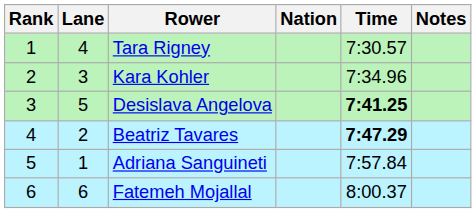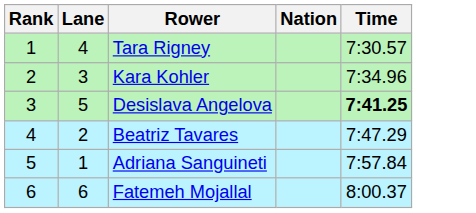 <table class="wikitable sortable" style="text-align:center">
 <tr>
 <th>Rank</th>
 <th>Lane</th>
 <th>Rower</th>
 <th>Nation</th>
 <th>Time</th>
-<th>Notes</th>
 </tr>
 <tr bgcolor="bbf3bb">
 <td>1</td>
 <td>4</td>
 <td align=left><a href='#'>Tara Rigney</a></td>
 <td align=left></td>
 <td>7:30.57</td>
-<td></td>
 </tr>
 <tr bgcolor="bbf3bb">
 <td>2</td>
 <td>3</td>
 <td align=left><a href='#'>Kara Kohler</a></td>
 <td align=left></td>
 <td>7:34.96</td>
-<td></td>
 </tr>
 <tr bgcolor="bbf3bb">
 <td>3</td>
 <td>5</td>
 <td align=left><a href='#'>Desislava Angelova</a></td>
 <td align=left></td>
 <td><strong>7:41.25</strong></td>
-<td></td>
 </tr>
 <tr bgcolor="bbf3ff">
 <td>4</td>
 <td>2</td>
 <td align=left><a href='#'>Beatriz Tavares</a></td>
 <td align=left></td>
-<td><strong>7:47.29</strong></td>
-<td></td>
+<td>7:47.29</td>
 </tr>
 <tr bgcolor="bbf3ff">
 <td>5</td>
 <td>1</td>
 <td align=left><a href='#'>Adriana Sanguineti</a></td>
 <td align=left></td>
 <td>7:57.84</td>
-<td></td>
 </tr>
 <tr bgcolor="bbf3ff">
 <td>6</td>
 <td>6</td>
 <td align=left><a href='#'>Fatemeh Mojallal</a></td>
 <td align=left></td>
 <td>8:00.37</td>
-<td></td>
 </tr>
 </table>
